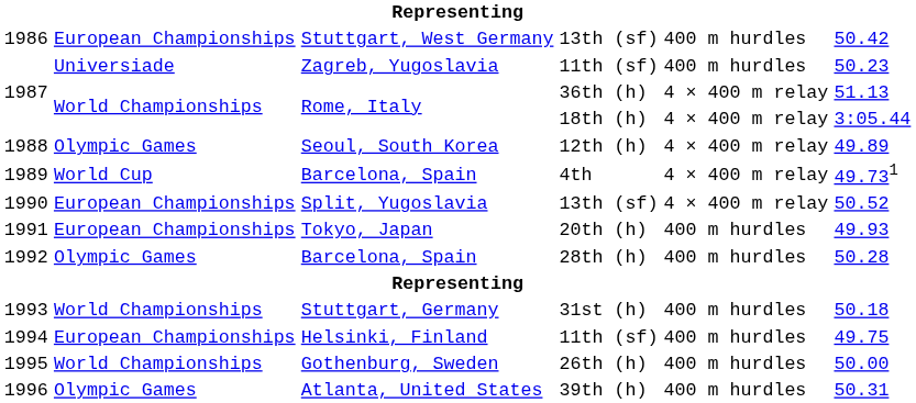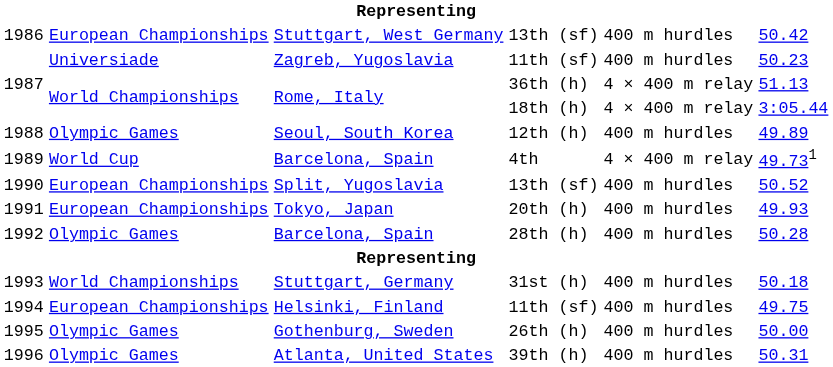 <table>
 <tr>
 <th colspan="6">Representing </th>
 </tr>
 <tr>
 <td>1986</td>
 <td><a href='#'>European Championships</a></td>
 <td><a href='#'>Stuttgart, West Germany</a></td>
 <td>13th (sf)</td>
 <td>400 m hurdles</td>
 <td><a href='#'>50.42</a></td>
 </tr>
 <tr>
 <td rowspan=3>1987</td>
 <td><a href='#'>Universiade</a></td>
 <td><a href='#'>Zagreb, Yugoslavia</a></td>
 <td>11th (sf)</td>
 <td>400 m hurdles</td>
 <td><a href='#'>50.23</a></td>
 </tr>
 <tr>
 <td rowspan=2><a href='#'>World Championships</a></td>
 <td rowspan=2><a href='#'>Rome, Italy</a></td>
 <td>36th (h)</td>
 <td>4 × 400 m relay</td>
 <td><a href='#'>51.13</a></td>
 </tr>
 <tr>
 <td>18th (h)</td>
 <td>4 × 400 m relay</td>
 <td><a href='#'>3:05.44</a></td>
 </tr>
 <tr>
 <td>1988</td>
 <td><a href='#'>Olympic Games</a></td>
 <td><a href='#'>Seoul, South Korea</a></td>
 <td>12th (h)</td>
-<td>4 × 400 m relay</td>
+<td>400 m hurdles</td>
 <td><a href='#'>49.89</a></td>
 </tr>
 <tr>
 <td>1989</td>
 <td><a href='#'>World Cup</a></td>
 <td><a href='#'>Barcelona, Spain</a></td>
 <td>4th</td>
 <td>4 × 400 m relay</td>
 <td><a href='#'>49.73</a><sup>1</sup></td>
 </tr>
 <tr>
 <td>1990</td>
 <td><a href='#'>European Championships</a></td>
 <td><a href='#'>Split, Yugoslavia</a></td>
 <td>13th (sf)</td>
-<td>4 × 400 m relay</td>
+<td>400 m hurdles</td>
 <td><a href='#'>50.52</a></td>
 </tr>
 <tr>
 <td>1991</td>
 <td><a href='#'>European Championships</a></td>
 <td><a href='#'>Tokyo, Japan</a></td>
 <td>20th (h)</td>
 <td>400 m hurdles</td>
 <td><a href='#'>49.93</a></td>
 </tr>
 <tr>
 <td>1992</td>
 <td><a href='#'>Olympic Games</a></td>
 <td><a href='#'>Barcelona, Spain</a></td>
 <td>28th (h)</td>
 <td>400 m hurdles</td>
 <td><a href='#'>50.28</a></td>
 </tr>
 <tr>
 <th colspan="6">Representing </th>
 </tr>
 <tr>
 <td>1993</td>
 <td><a href='#'>World Championships</a></td>
 <td><a href='#'>Stuttgart, Germany</a></td>
 <td>31st (h)</td>
 <td>400 m hurdles</td>
 <td><a href='#'>50.18</a></td>
 </tr>
 <tr>
 <td>1994</td>
 <td><a href='#'>European Championships</a></td>
 <td><a href='#'>Helsinki, Finland</a></td>
 <td>11th (sf)</td>
 <td>400 m hurdles</td>
 <td><a href='#'>49.75</a></td>
 </tr>
 <tr>
 <td>1995</td>
-<td><a href='#'>World Championships</a></td>
+<td><a href='#'>Olympic Games</a></td>
 <td><a href='#'>Gothenburg, Sweden</a></td>
 <td>26th (h)</td>
 <td>400 m hurdles</td>
 <td><a href='#'>50.00</a></td>
 </tr>
 <tr>
 <td>1996</td>
 <td><a href='#'>Olympic Games</a></td>
 <td><a href='#'>Atlanta, United States</a></td>
 <td>39th (h)</td>
 <td>400 m hurdles</td>
 <td><a href='#'>50.31</a></td>
 </tr>
 </table>
